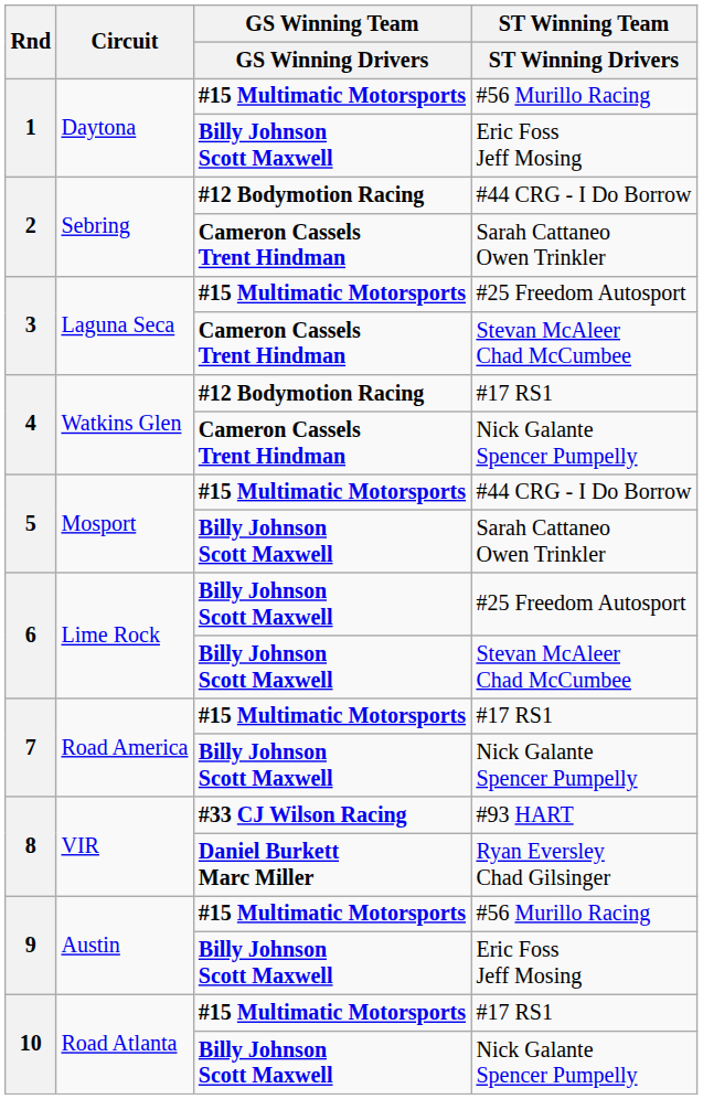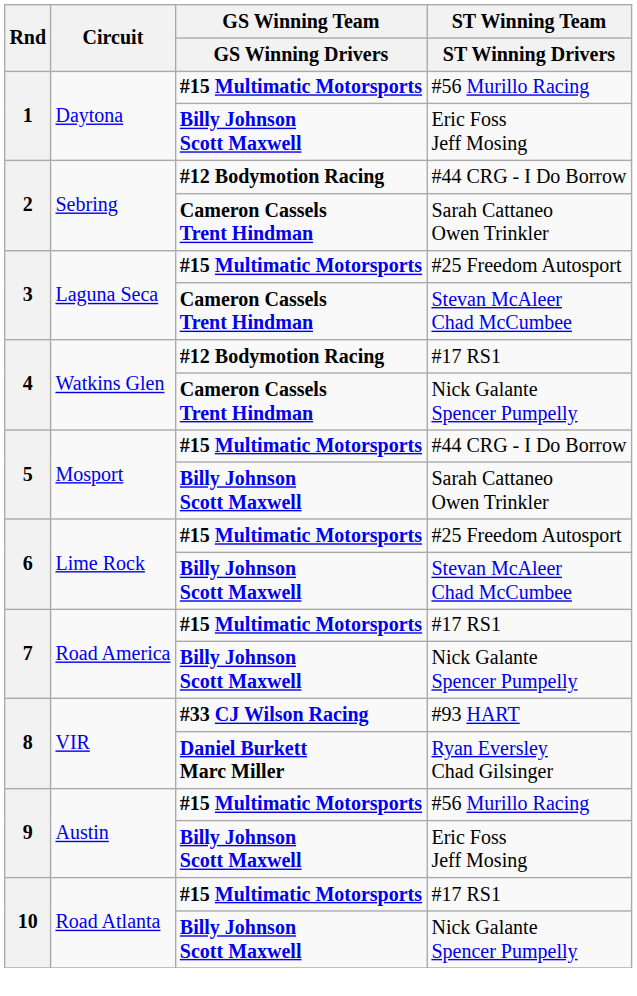 <table class="wikitable" style="font-size: 90%;">
 <tr>
 <th rowspan=2>Rnd</th>
 <th rowspan=2>Circuit</th>
 <th>GS Winning Team</th>
 <th>ST Winning Team</th>
 </tr>
 <tr>
 <th>GS Winning Drivers</th>
 <th>ST Winning Drivers</th>
 </tr>
 <tr>
 <th rowspan=2>1</th>
 <td rowspan=2><a href='#'>Daytona</a></td>
 <td> <strong>#15 <a href='#'>Multimatic Motorsports</a></strong></td>
 <td> #56 <a href='#'>Murillo Racing</a></td>
 </tr>
 <tr>
 <td> <strong><a href='#'>Billy Johnson</a><br> <a href='#'>Scott Maxwell</a></strong></td>
 <td> Eric Foss<br> Jeff Mosing</td>
 </tr>
 <tr>
 <th rowspan=2>2</th>
 <td rowspan=2><a href='#'>Sebring</a></td>
 <td> <strong>#12 Bodymotion Racing</strong></td>
 <td> #44 CRG - I Do Borrow</td>
 </tr>
 <tr>
 <td> <strong>Cameron Cassels<br> <a href='#'>Trent Hindman</a></strong></td>
 <td> Sarah Cattaneo<br> Owen Trinkler</td>
 </tr>
 <tr>
 <th rowspan=2>3</th>
 <td rowspan=2><a href='#'>Laguna Seca</a></td>
 <td> <strong>#15 <a href='#'>Multimatic Motorsports</a></strong></td>
 <td> #25 Freedom Autosport</td>
 </tr>
 <tr>
 <td> <strong>Cameron Cassels<br> <a href='#'>Trent Hindman</a></strong></td>
 <td> <a href='#'>Stevan McAleer</a><br> <a href='#'>Chad McCumbee</a></td>
 </tr>
 <tr>
 <th rowspan=2>4</th>
 <td rowspan=2><a href='#'>Watkins Glen</a></td>
 <td> <strong>#12 Bodymotion Racing</strong></td>
 <td> #17 RS1</td>
 </tr>
 <tr>
 <td> <strong>Cameron Cassels<br> <a href='#'>Trent Hindman</a></strong></td>
 <td> Nick Galante<br> <a href='#'>Spencer Pumpelly</a></td>
 </tr>
 <tr>
 <th rowspan=2>5</th>
 <td rowspan=2><a href='#'>Mosport</a></td>
 <td> <strong>#15 <a href='#'>Multimatic Motorsports</a></strong></td>
 <td> #44 CRG - I Do Borrow</td>
 </tr>
 <tr>
 <td> <strong><a href='#'>Billy Johnson</a><br> <a href='#'>Scott Maxwell</a></strong></td>
 <td> Sarah Cattaneo<br> Owen Trinkler</td>
 </tr>
 <tr>
 <th rowspan=2>6</th>
 <td rowspan=2><a href='#'>Lime Rock</a></td>
-<td> <strong><a href='#'>Billy Johnson</a><br> <a href='#'>Scott Maxwell</a></strong></td>
+<td> <strong>#15 <a href='#'>Multimatic Motorsports</a></strong></td>
 <td> #25 Freedom Autosport</td>
 </tr>
 <tr>
 <td> <strong><a href='#'>Billy Johnson</a><br> <a href='#'>Scott Maxwell</a></strong></td>
 <td> <a href='#'>Stevan McAleer</a><br> <a href='#'>Chad McCumbee</a></td>
 </tr>
 <tr>
 <th rowspan=2>7</th>
 <td rowspan=2><a href='#'>Road America</a></td>
 <td> <strong>#15 <a href='#'>Multimatic Motorsports</a></strong></td>
 <td> #17 RS1</td>
 </tr>
 <tr>
 <td> <strong><a href='#'>Billy Johnson</a><br> <a href='#'>Scott Maxwell</a></strong></td>
 <td> Nick Galante<br> <a href='#'>Spencer Pumpelly</a></td>
 </tr>
 <tr>
 <th rowspan=2>8</th>
 <td rowspan=2><a href='#'>VIR</a></td>
 <td> <strong>#33 <a href='#'>CJ Wilson Racing</a></strong></td>
 <td> #93 <a href='#'>HART</a></td>
 </tr>
 <tr>
 <td> <strong><a href='#'>Daniel Burkett</a><br> Marc Miller</strong></td>
 <td> <a href='#'>Ryan Eversley</a><br> Chad Gilsinger</td>
 </tr>
 <tr>
 <th rowspan=2>9</th>
 <td rowspan=2><a href='#'>Austin</a></td>
 <td> <strong>#15 <a href='#'>Multimatic Motorsports</a></strong></td>
 <td> #56 <a href='#'>Murillo Racing</a></td>
 </tr>
 <tr>
 <td> <strong><a href='#'>Billy Johnson</a><br> <a href='#'>Scott Maxwell</a></strong></td>
 <td> Eric Foss<br> Jeff Mosing</td>
 </tr>
 <tr>
 <th rowspan=2>10</th>
 <td rowspan=2><a href='#'>Road Atlanta</a></td>
 <td> <strong>#15 <a href='#'>Multimatic Motorsports</a></strong></td>
 <td> #17 RS1</td>
 </tr>
 <tr>
 <td> <strong><a href='#'>Billy Johnson</a><br> <a href='#'>Scott Maxwell</a></strong></td>
 <td> Nick Galante<br> <a href='#'>Spencer Pumpelly</a></td>
 </tr>
 </table>
